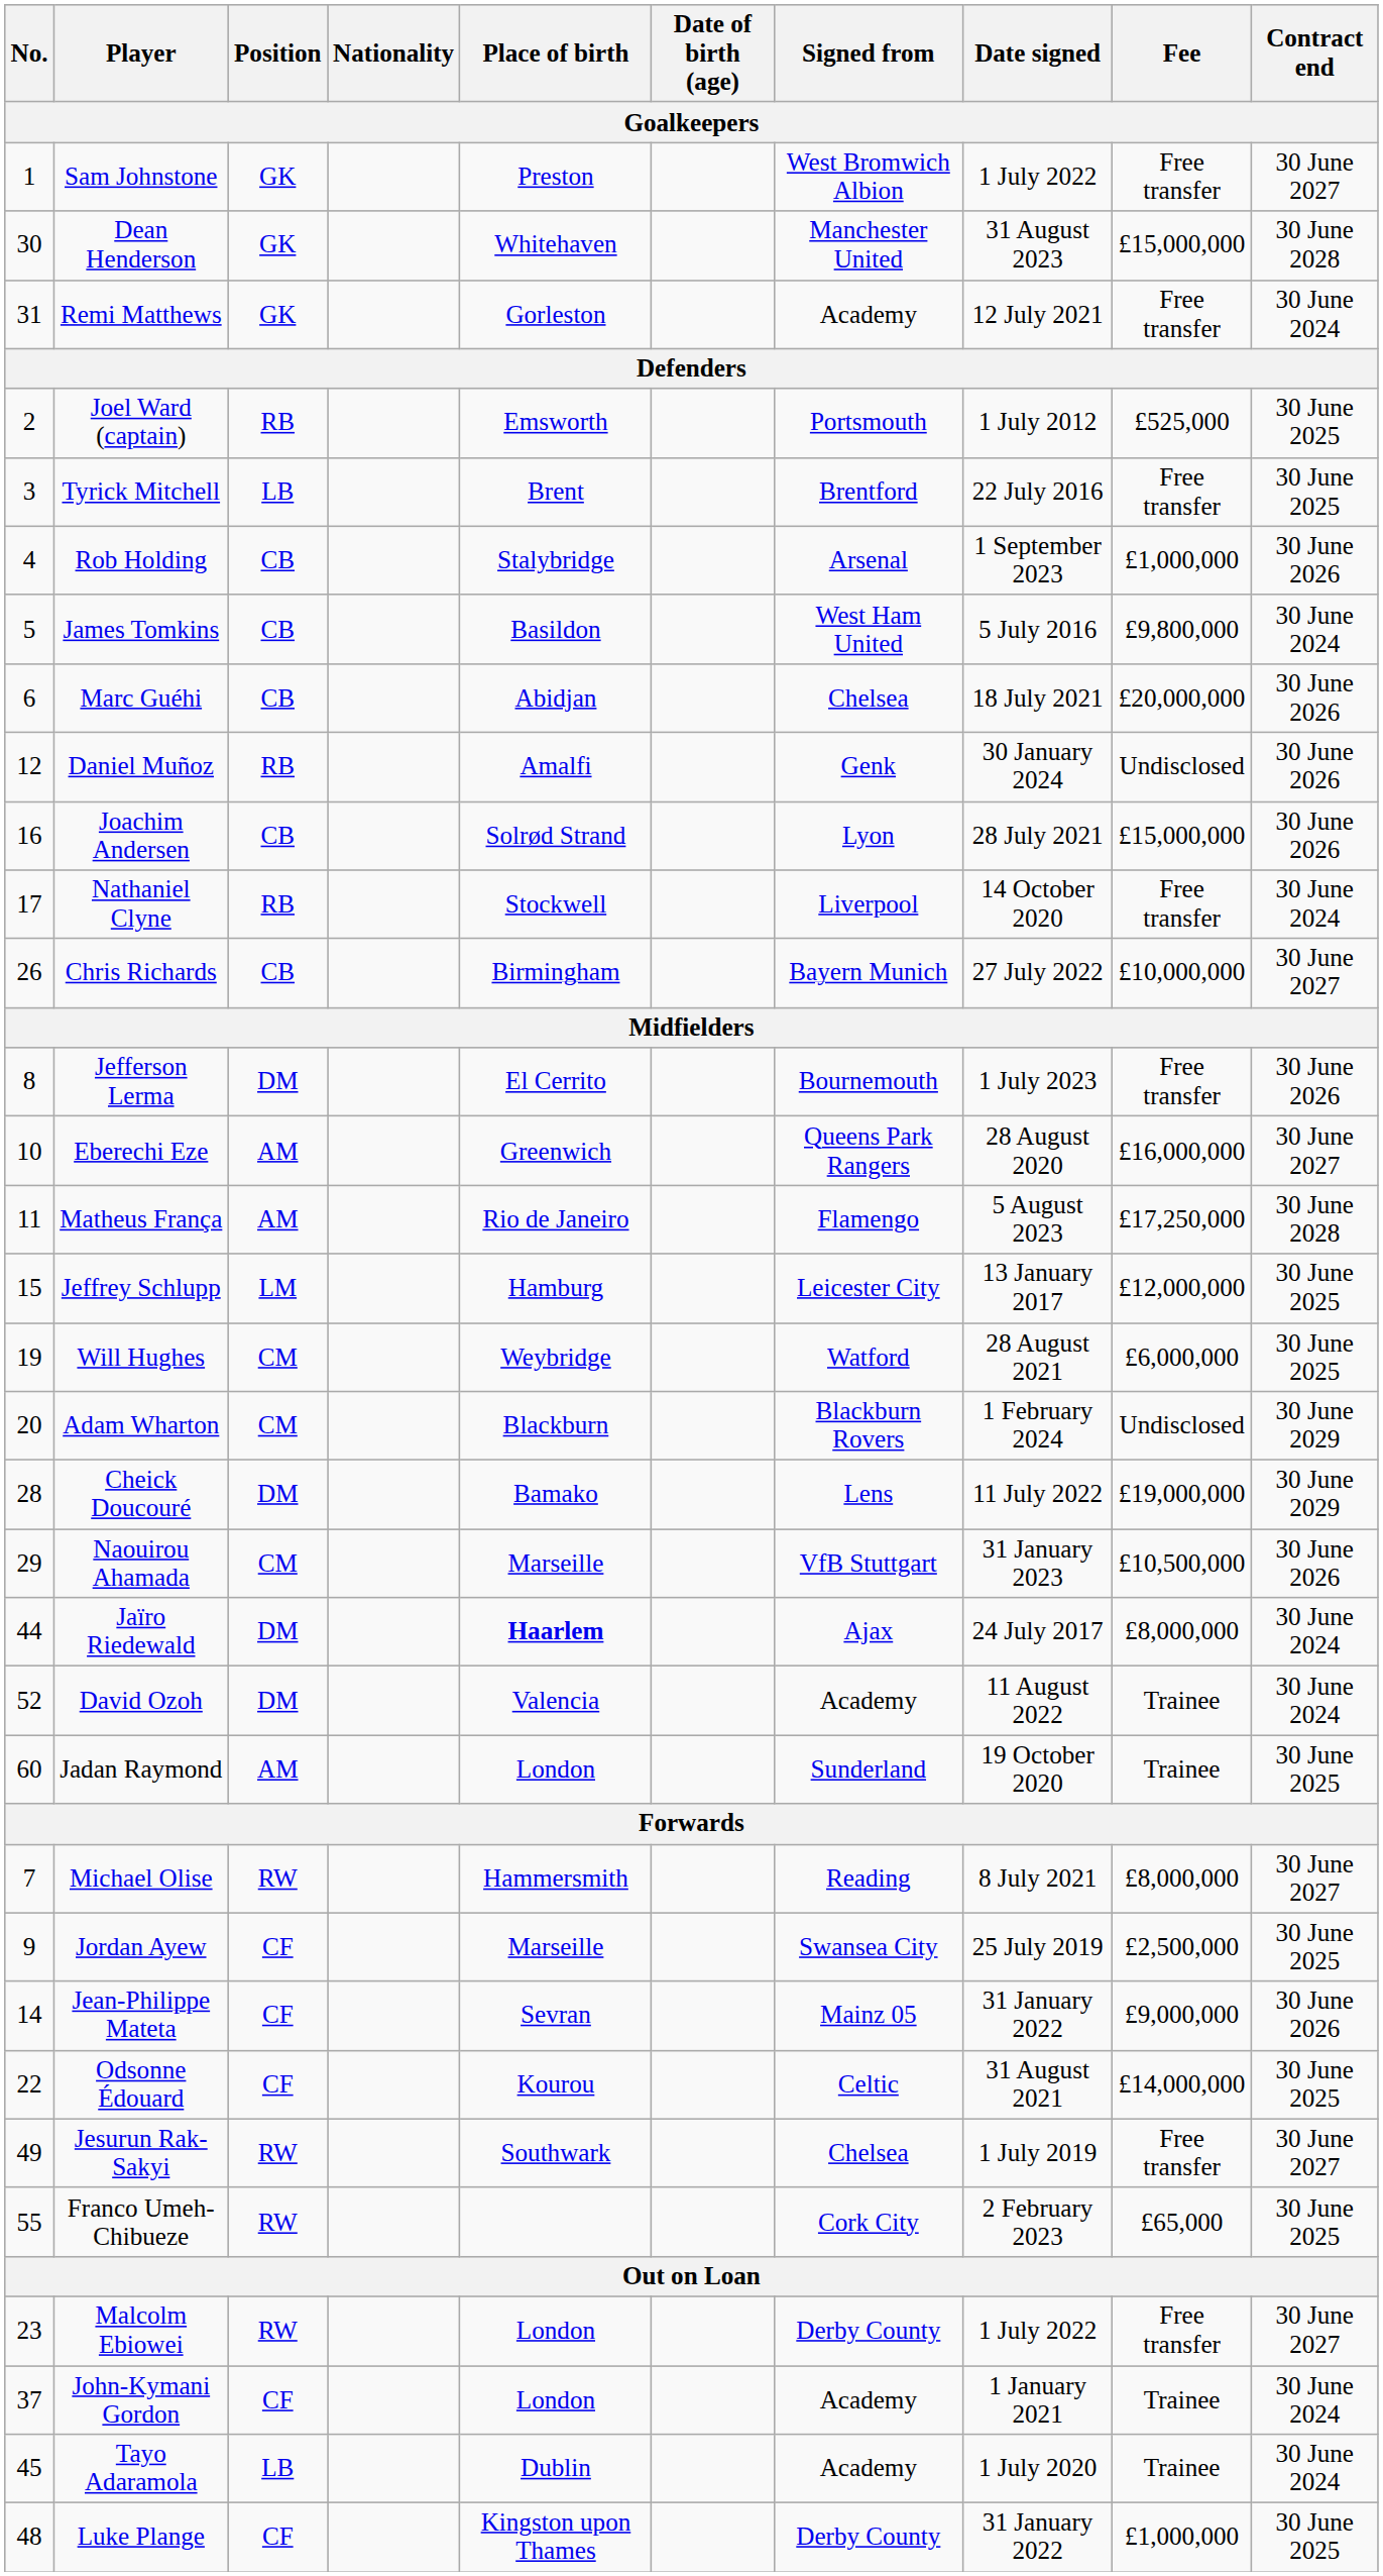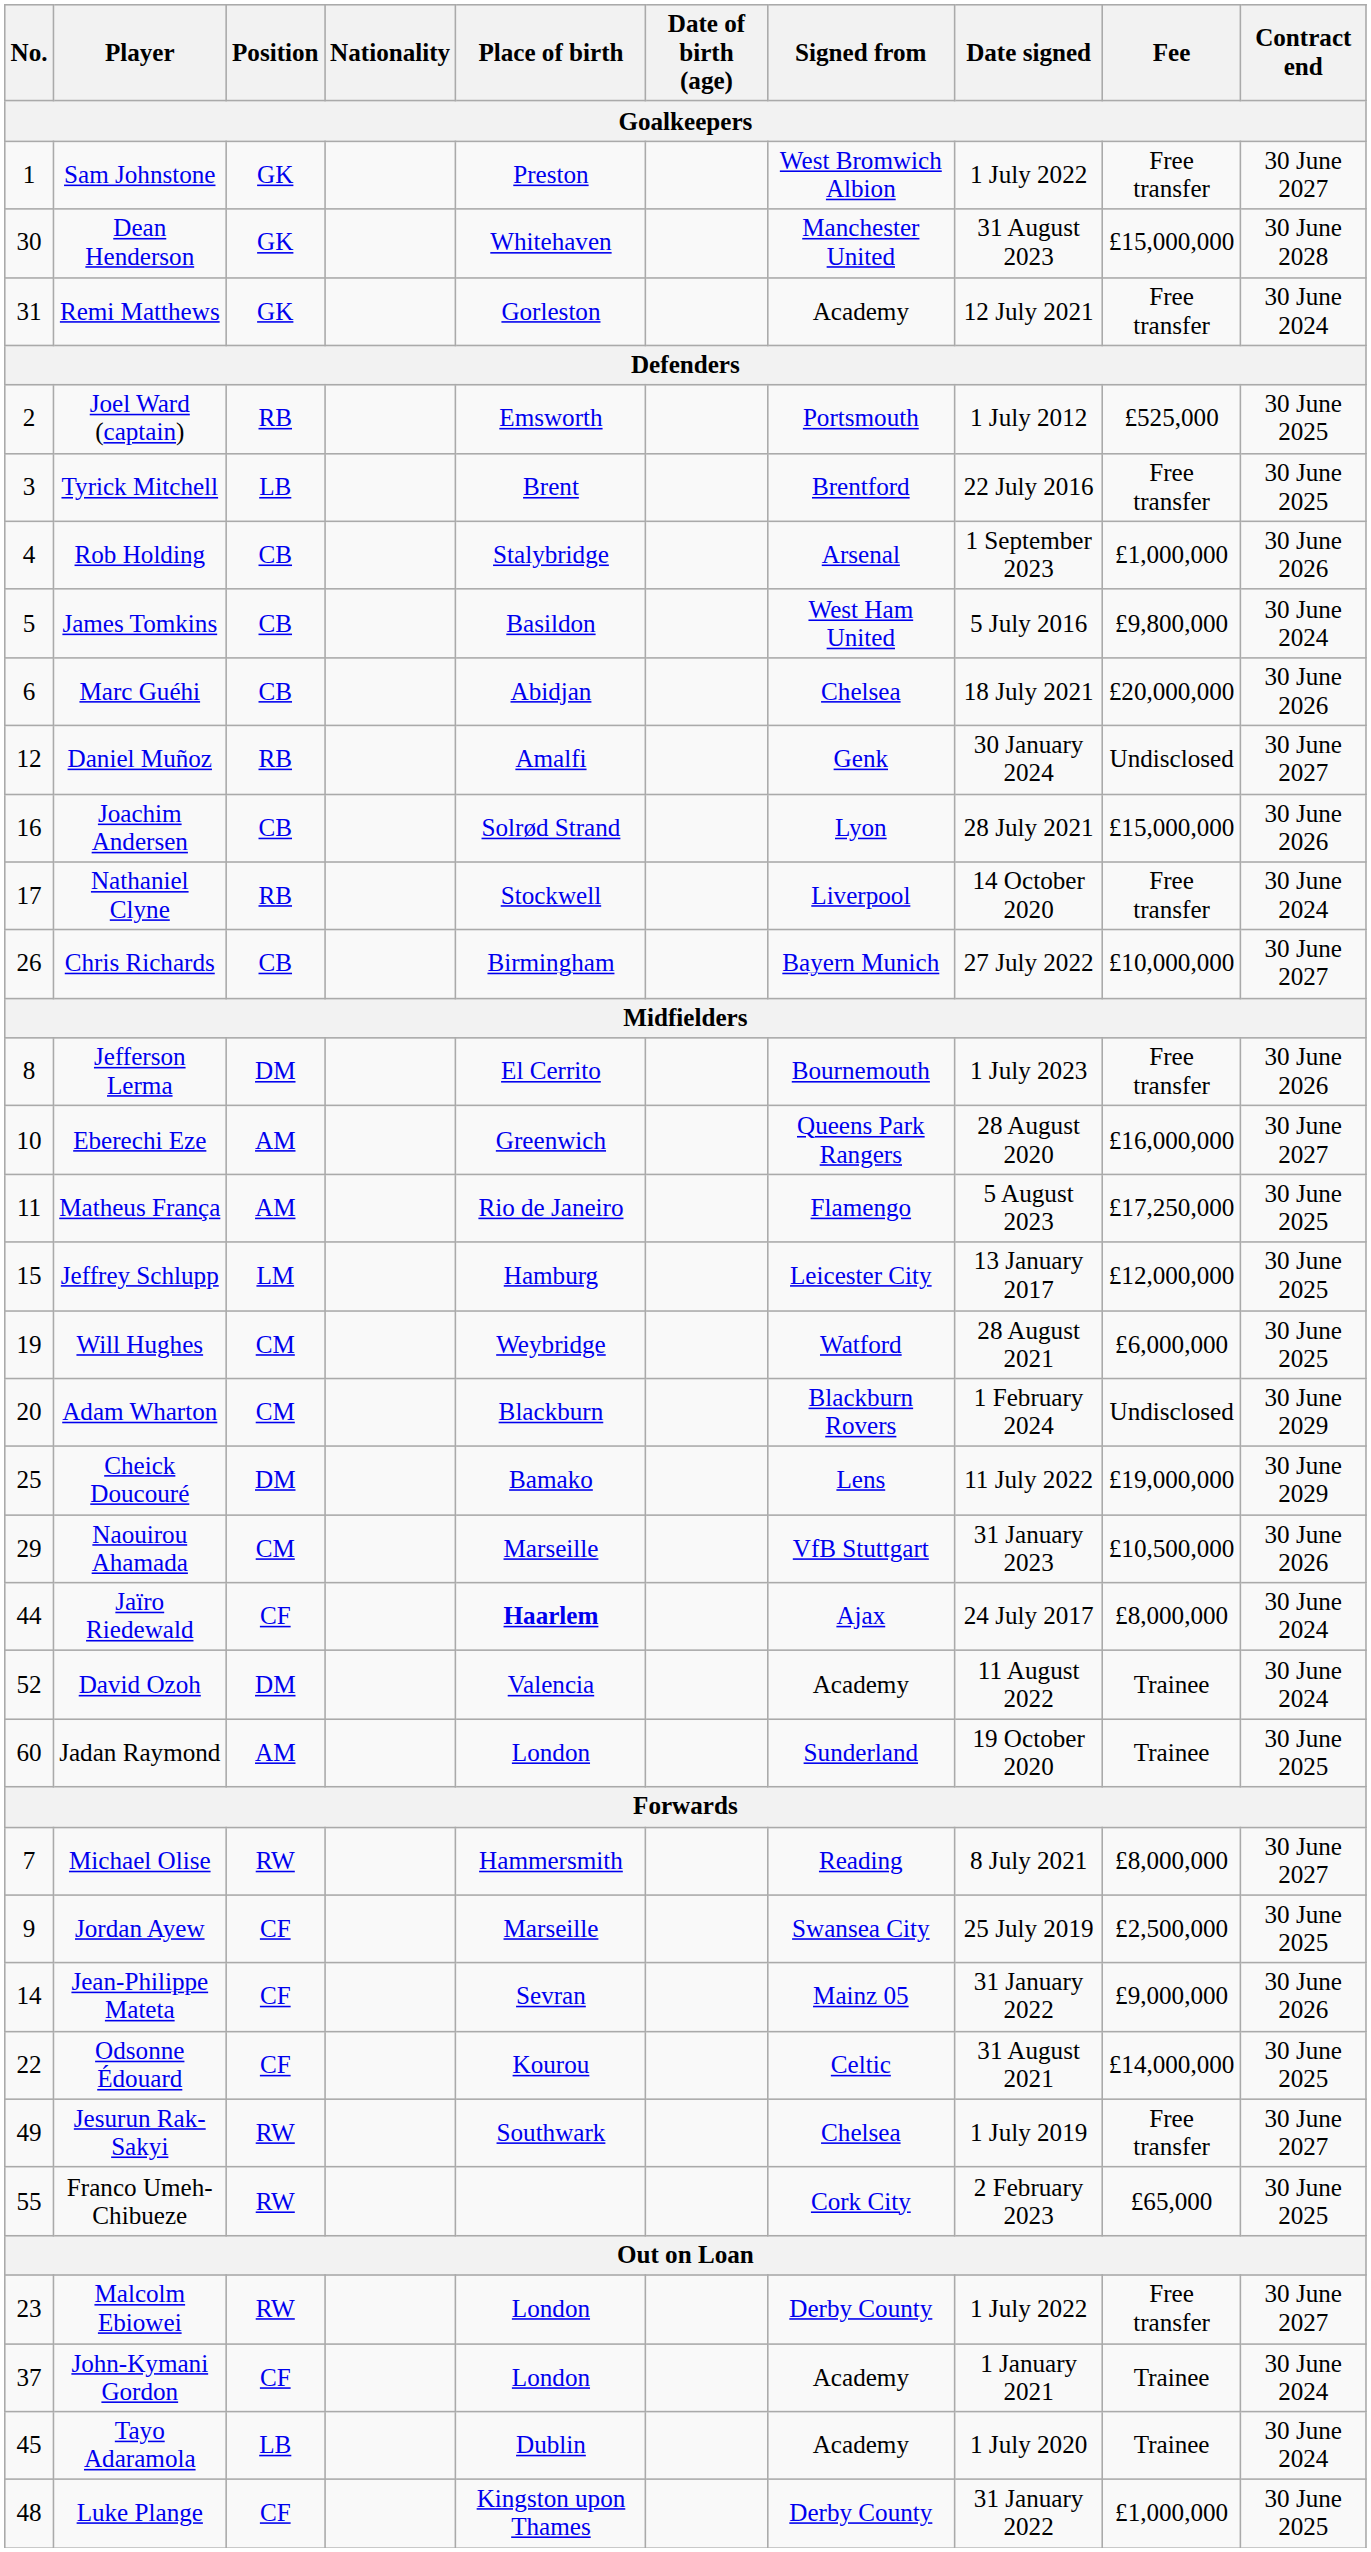 <table class="wikitable" style="text-align:center;">
 <tr>
 <th>No.</th>
 <th>Player</th>
 <th>Position</th>
 <th>Nationality</th>
 <th>Place of birth</th>
 <th>Date of birth (age)</th>
 <th>Signed from</th>
 <th>Date signed</th>
 <th>Fee</th>
 <th>Contract end</th>
 </tr>
 <tr>
 <th colspan="14">Goalkeepers</th>
 </tr>
 <tr>
 <td>1</td>
 <td><a href='#'>Sam Johnstone</a></td>
 <td><a href='#'>GK</a></td>
 <td></td>
 <td><a href='#'>Preston</a></td>
 <td></td>
 <td><a href='#'>West Bromwich Albion</a></td>
 <td>1 July 2022</td>
 <td>Free transfer</td>
 <td>30 June 2027</td>
 </tr>
 <tr>
 <td>30</td>
 <td><a href='#'>Dean Henderson</a></td>
 <td><a href='#'>GK</a></td>
 <td></td>
 <td><a href='#'>Whitehaven</a></td>
 <td></td>
 <td><a href='#'>Manchester United</a></td>
 <td>31 August 2023</td>
 <td>£15,000,000</td>
 <td>30 June 2028</td>
 </tr>
 <tr>
 <td>31</td>
 <td><a href='#'>Remi Matthews</a></td>
 <td><a href='#'>GK</a></td>
 <td></td>
 <td><a href='#'>Gorleston</a></td>
 <td></td>
 <td>Academy</td>
 <td>12 July 2021</td>
 <td>Free transfer</td>
 <td>30 June 2024</td>
 </tr>
 <tr>
 <th colspan="14">Defenders</th>
 </tr>
 <tr>
 <td>2</td>
 <td><a href='#'>Joel Ward</a> (<a href='#'>captain</a>)</td>
 <td><a href='#'>RB</a></td>
 <td></td>
 <td><a href='#'>Emsworth</a></td>
 <td></td>
 <td><a href='#'>Portsmouth</a></td>
 <td>1 July 2012</td>
 <td>£525,000</td>
 <td>30 June 2025</td>
 </tr>
 <tr>
 <td>3</td>
 <td><a href='#'>Tyrick Mitchell</a></td>
 <td><a href='#'>LB</a></td>
 <td></td>
 <td><a href='#'>Brent</a></td>
 <td></td>
 <td><a href='#'>Brentford</a></td>
 <td>22 July 2016</td>
 <td>Free transfer</td>
 <td>30 June 2025</td>
 </tr>
 <tr>
 <td>4</td>
 <td><a href='#'>Rob Holding</a></td>
 <td><a href='#'>CB</a></td>
 <td></td>
 <td><a href='#'>Stalybridge</a></td>
 <td></td>
 <td><a href='#'>Arsenal</a></td>
 <td>1 September 2023</td>
 <td>£1,000,000</td>
 <td>30 June 2026</td>
 </tr>
 <tr>
 <td>5</td>
 <td><a href='#'>James Tomkins</a></td>
 <td><a href='#'>CB</a></td>
 <td></td>
 <td><a href='#'>Basildon</a></td>
 <td></td>
 <td><a href='#'>West Ham United</a></td>
 <td>5 July 2016</td>
 <td>£9,800,000</td>
 <td>30 June 2024</td>
 </tr>
 <tr>
 <td>6</td>
 <td><a href='#'>Marc Guéhi</a></td>
 <td><a href='#'>CB</a></td>
 <td></td>
 <td>  <a href='#'>Abidjan</a></td>
 <td></td>
 <td><a href='#'>Chelsea</a></td>
 <td>18 July 2021</td>
 <td>£20,000,000</td>
 <td>30 June 2026</td>
 </tr>
 <tr>
 <td>12</td>
 <td><a href='#'>Daniel Muñoz</a></td>
 <td><a href='#'>RB</a></td>
 <td></td>
 <td><a href='#'>Amalfi</a></td>
 <td></td>
 <td> <a href='#'>Genk</a></td>
 <td>30 January 2024</td>
 <td>Undisclosed</td>
-<td>30 June 2026</td>
+<td>30 June 2027</td>
 </tr>
 <tr>
 <td>16</td>
 <td><a href='#'>Joachim Andersen</a></td>
 <td><a href='#'>CB</a></td>
 <td></td>
 <td><a href='#'>Solrød Strand</a></td>
 <td></td>
 <td> <a href='#'>Lyon</a></td>
 <td>28 July 2021</td>
 <td>£15,000,000</td>
 <td>30 June 2026</td>
 </tr>
 <tr>
 <td>17</td>
 <td><a href='#'>Nathaniel Clyne</a></td>
 <td><a href='#'>RB</a></td>
 <td></td>
 <td><a href='#'>Stockwell</a></td>
 <td></td>
 <td><a href='#'>Liverpool</a></td>
 <td>14 October 2020</td>
 <td>Free transfer</td>
 <td>30 June 2024</td>
 </tr>
 <tr>
 <td>26</td>
 <td><a href='#'>Chris Richards</a></td>
 <td><a href='#'>CB</a></td>
 <td></td>
 <td><a href='#'>Birmingham</a></td>
 <td></td>
 <td> <a href='#'>Bayern Munich</a></td>
 <td>27 July 2022</td>
 <td>£10,000,000</td>
 <td>30 June 2027</td>
 </tr>
 <tr>
 <th colspan="14">Midfielders</th>
 </tr>
 <tr>
 <td>8</td>
 <td><a href='#'>Jefferson Lerma</a></td>
 <td><a href='#'>DM</a></td>
 <td></td>
 <td><a href='#'>El Cerrito</a></td>
 <td></td>
 <td><a href='#'>Bournemouth</a></td>
 <td>1 July 2023</td>
 <td>Free transfer</td>
 <td>30 June 2026</td>
 </tr>
 <tr>
 <td>10</td>
 <td><a href='#'>Eberechi Eze</a></td>
 <td><a href='#'>AM</a></td>
 <td></td>
 <td><a href='#'>Greenwich</a></td>
 <td></td>
 <td><a href='#'>Queens Park Rangers</a></td>
 <td>28 August 2020</td>
 <td>£16,000,000</td>
 <td>30 June 2027</td>
 </tr>
 <tr>
 <td>11</td>
 <td><a href='#'>Matheus França</a></td>
 <td><a href='#'>AM</a></td>
 <td></td>
 <td><a href='#'>Rio de Janeiro</a></td>
 <td></td>
 <td> <a href='#'>Flamengo</a></td>
 <td>5 August 2023</td>
 <td>£17,250,000</td>
-<td>30 June 2028</td>
+<td>30 June 2025</td>
 </tr>
 <tr>
 <td>15</td>
 <td><a href='#'>Jeffrey Schlupp</a></td>
 <td><a href='#'>LM</a></td>
 <td></td>
 <td> <a href='#'>Hamburg</a></td>
 <td></td>
 <td><a href='#'>Leicester City</a></td>
 <td>13 January 2017</td>
 <td>£12,000,000</td>
 <td>30 June 2025</td>
 </tr>
 <tr>
 <td>19</td>
 <td><a href='#'>Will Hughes</a></td>
 <td><a href='#'>CM</a></td>
 <td></td>
 <td><a href='#'>Weybridge</a></td>
 <td></td>
 <td><a href='#'>Watford</a></td>
 <td>28 August 2021</td>
 <td>£6,000,000</td>
 <td>30 June 2025</td>
 </tr>
 <tr>
 <td>20</td>
 <td><a href='#'>Adam Wharton</a></td>
 <td><a href='#'>CM</a></td>
 <td></td>
 <td><a href='#'>Blackburn</a></td>
 <td></td>
 <td><a href='#'>Blackburn Rovers</a></td>
 <td>1 February 2024</td>
 <td>Undisclosed</td>
 <td>30 June 2029</td>
 </tr>
 <tr>
-<td>28</td>
+<td>25</td>
 <td><a href='#'>Cheick Doucouré</a></td>
 <td><a href='#'>DM</a></td>
 <td></td>
 <td><a href='#'>Bamako</a></td>
 <td></td>
 <td> <a href='#'>Lens</a></td>
 <td>11 July 2022</td>
 <td>£19,000,000</td>
 <td>30 June 2029</td>
 </tr>
 <tr>
 <td>29</td>
 <td><a href='#'>Naouirou Ahamada</a></td>
 <td><a href='#'>CM</a></td>
 <td></td>
 <td><a href='#'>Marseille</a></td>
 <td></td>
 <td> <a href='#'>VfB Stuttgart</a></td>
 <td>31 January 2023</td>
 <td>£10,500,000</td>
 <td>30 June 2026</td>
 </tr>
 <tr>
 <td>44</td>
 <td><a href='#'>Jaïro Riedewald</a></td>
-<td><a href='#'>DM</a></td>
+<td><a href='#'>CF</a></td>
 <td></td>
 <td><strong><a href='#'>Haarlem</a></strong></td>
 <td></td>
 <td> <a href='#'>Ajax</a></td>
 <td>24 July 2017</td>
 <td>£8,000,000</td>
 <td>30 June 2024</td>
 </tr>
 <tr>
 <td>52</td>
 <td><a href='#'>David Ozoh</a></td>
 <td><a href='#'>DM</a></td>
 <td></td>
 <td> <a href='#'>Valencia</a></td>
 <td></td>
 <td>Academy</td>
 <td>11 August 2022</td>
 <td>Trainee</td>
 <td>30 June 2024</td>
 </tr>
 <tr>
 <td>60</td>
 <td>Jadan Raymond</td>
 <td><a href='#'>AM</a></td>
 <td></td>
 <td> <a href='#'>London</a></td>
 <td></td>
 <td><a href='#'>Sunderland</a></td>
 <td>19 October 2020</td>
 <td>Trainee</td>
 <td>30 June 2025</td>
 </tr>
 <tr>
 <th colspan="14">Forwards</th>
 </tr>
 <tr>
 <td>7</td>
 <td><a href='#'>Michael Olise</a></td>
 <td><a href='#'>RW</a></td>
 <td></td>
 <td> <a href='#'>Hammersmith</a></td>
 <td></td>
 <td><a href='#'>Reading</a></td>
 <td>8 July 2021</td>
 <td>£8,000,000</td>
 <td>30 June 2027</td>
 </tr>
 <tr>
 <td>9</td>
 <td><a href='#'>Jordan Ayew</a></td>
 <td><a href='#'>CF</a></td>
 <td></td>
 <td> <a href='#'>Marseille</a></td>
 <td></td>
 <td><a href='#'>Swansea City</a></td>
 <td>25 July 2019</td>
 <td>£2,500,000</td>
 <td>30 June 2025</td>
 </tr>
 <tr>
 <td>14</td>
 <td><a href='#'>Jean-Philippe Mateta</a></td>
 <td><a href='#'>CF</a></td>
 <td></td>
 <td><a href='#'>Sevran</a></td>
 <td></td>
 <td> <a href='#'>Mainz 05</a></td>
 <td>31 January 2022</td>
 <td>£9,000,000</td>
 <td>30 June 2026</td>
 </tr>
 <tr>
 <td>22</td>
 <td><a href='#'>Odsonne Édouard</a></td>
 <td><a href='#'>CF</a></td>
 <td></td>
 <td><a href='#'>Kourou</a></td>
 <td></td>
 <td> <a href='#'>Celtic</a></td>
 <td>31 August 2021</td>
 <td>£14,000,000</td>
 <td>30 June 2025</td>
 </tr>
 <tr>
 <td>49</td>
 <td><a href='#'>Jesurun Rak-Sakyi</a></td>
 <td><a href='#'>RW</a></td>
 <td></td>
 <td><a href='#'>Southwark</a></td>
 <td></td>
 <td><a href='#'>Chelsea</a></td>
 <td>1 July 2019</td>
 <td>Free transfer</td>
 <td>30 June 2027</td>
 </tr>
 <tr>
 <td>55</td>
 <td>Franco Umeh-Chibueze</td>
 <td><a href='#'>RW</a></td>
 <td></td>
 <td></td>
 <td></td>
 <td> <a href='#'>Cork City</a></td>
 <td>2 February 2023</td>
 <td>£65,000</td>
 <td>30 June 2025</td>
 </tr>
 <tr>
 <th colspan="14">Out on Loan</th>
 </tr>
 <tr>
 <td>23</td>
 <td><a href='#'>Malcolm Ebiowei</a></td>
 <td><a href='#'>RW</a></td>
 <td></td>
 <td><a href='#'>London</a></td>
 <td></td>
 <td><a href='#'>Derby County</a></td>
 <td>1 July 2022</td>
 <td>Free transfer</td>
 <td>30 June 2027</td>
 </tr>
 <tr>
 <td>37</td>
 <td><a href='#'>John-Kymani Gordon</a></td>
 <td><a href='#'>CF</a></td>
 <td></td>
 <td><a href='#'>London</a></td>
 <td></td>
 <td>Academy</td>
 <td>1 January 2021</td>
 <td>Trainee</td>
 <td>30 June 2024</td>
 </tr>
 <tr>
 <td>45</td>
 <td><a href='#'>Tayo Adaramola</a></td>
 <td><a href='#'>LB</a></td>
 <td></td>
 <td><a href='#'>Dublin</a></td>
 <td></td>
 <td>Academy</td>
 <td>1 July 2020</td>
 <td>Trainee</td>
 <td>30 June 2024</td>
 </tr>
 <tr>
 <td>48</td>
 <td><a href='#'>Luke Plange</a></td>
 <td><a href='#'>CF</a></td>
 <td></td>
 <td><a href='#'>Kingston upon Thames</a></td>
 <td></td>
 <td><a href='#'>Derby County</a></td>
 <td>31 January 2022</td>
 <td>£1,000,000</td>
 <td>30 June 2025</td>
 </tr>
 </table>
